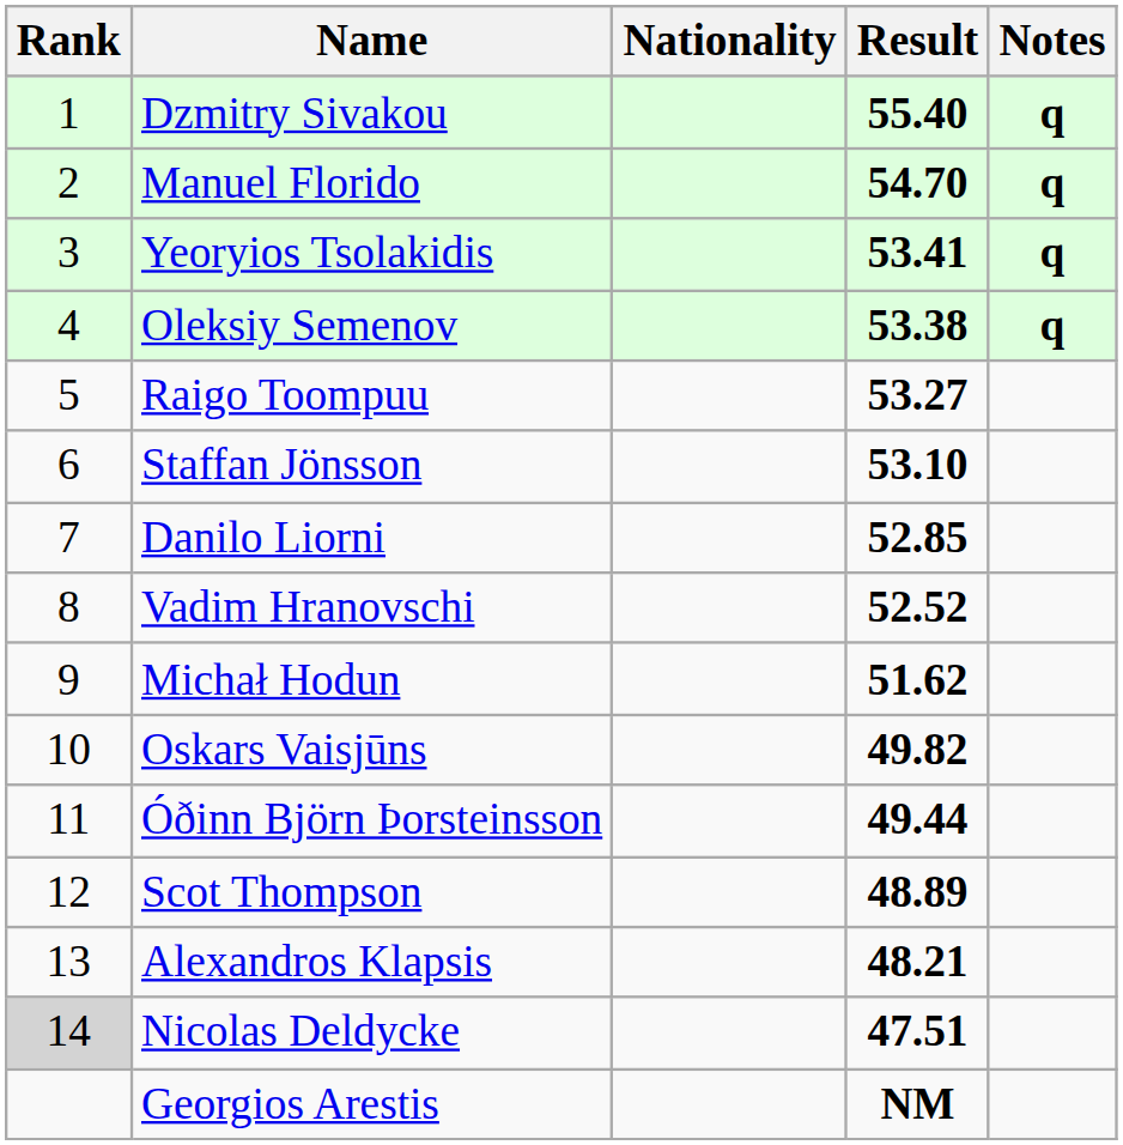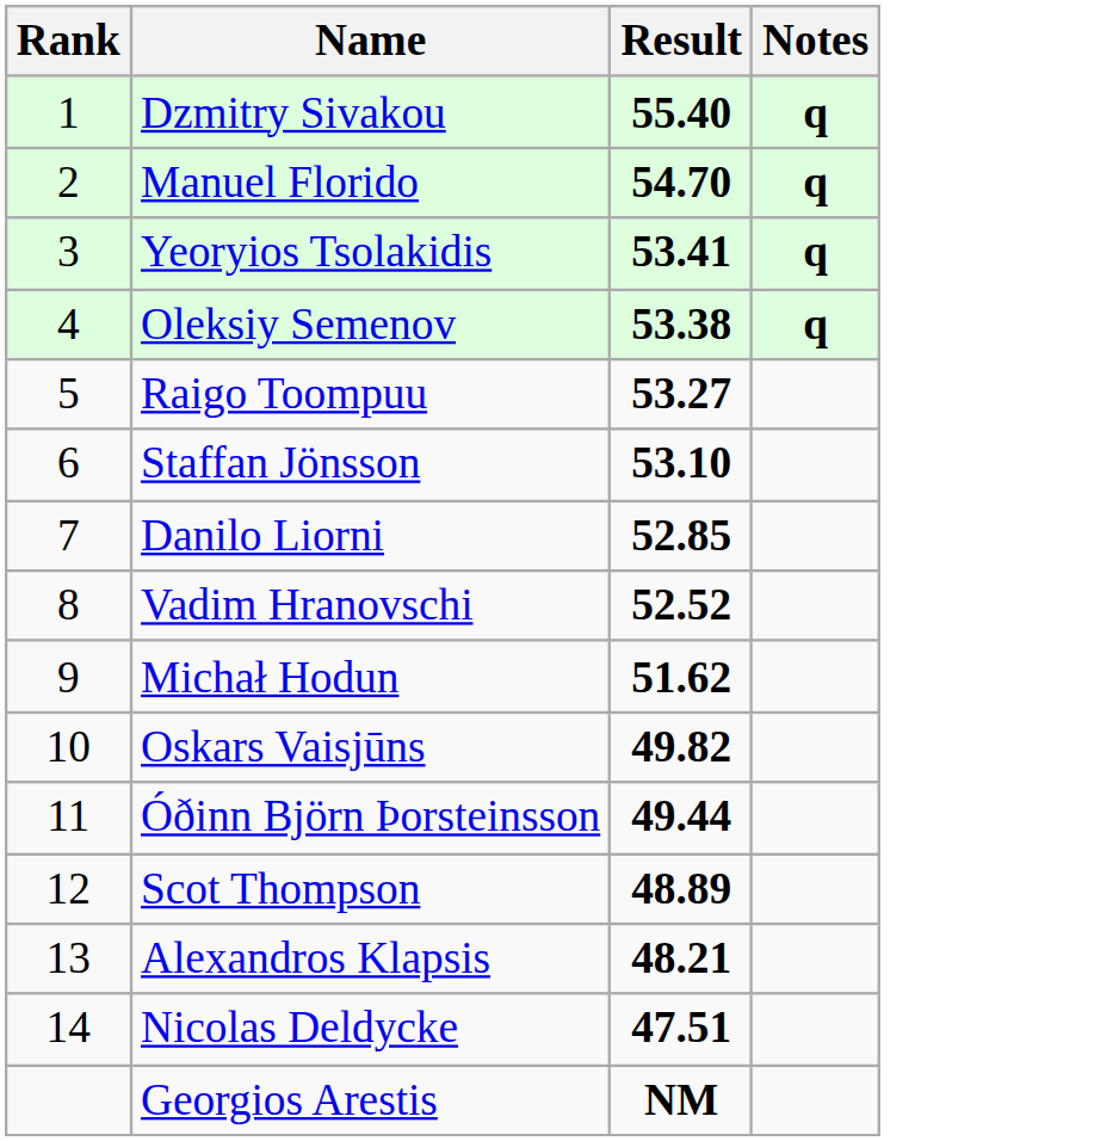 <table class="wikitable sortable" style="text-align:center">
 <tr>
 <th>Rank</th>
 <th>Name</th>
-<th>Nationality</th>
 <th>Result</th>
 <th>Notes</th>
 </tr>
 <tr bgcolor=ddffdd>
 <td>1</td>
 <td align=left><a href='#'>Dzmitry Sivakou</a></td>
-<td align=left></td>
 <td><strong>55.40</strong></td>
 <td><strong>q</strong></td>
 </tr>
 <tr bgcolor=ddffdd>
 <td>2</td>
 <td align=left><a href='#'>Manuel Florido</a></td>
-<td align=left></td>
 <td><strong>54.70</strong></td>
 <td><strong>q</strong></td>
 </tr>
 <tr bgcolor=ddffdd>
 <td>3</td>
 <td align=left><a href='#'>Yeoryios Tsolakidis</a></td>
-<td align=left></td>
 <td><strong>53.41</strong></td>
 <td><strong>q</strong></td>
 </tr>
 <tr bgcolor=ddffdd>
 <td>4</td>
 <td align=left><a href='#'>Oleksiy Semenov</a></td>
-<td align=left></td>
 <td><strong>53.38</strong></td>
 <td><strong>q</strong></td>
 </tr>
 <tr>
 <td>5</td>
 <td align=left><a href='#'>Raigo Toompuu</a></td>
-<td align=left></td>
 <td><strong>53.27</strong></td>
 <td></td>
 </tr>
 <tr>
 <td>6</td>
 <td align=left><a href='#'>Staffan Jönsson</a></td>
-<td align=left></td>
 <td><strong>53.10</strong></td>
 <td></td>
 </tr>
 <tr>
 <td>7</td>
 <td align=left><a href='#'>Danilo Liorni</a></td>
-<td align=left></td>
 <td><strong>52.85</strong></td>
 <td></td>
 </tr>
 <tr>
 <td>8</td>
 <td align=left><a href='#'>Vadim Hranovschi</a></td>
-<td align=left></td>
 <td><strong>52.52</strong></td>
 <td></td>
 </tr>
 <tr>
 <td>9</td>
 <td align=left><a href='#'>Michał Hodun</a></td>
-<td align=left></td>
 <td><strong>51.62</strong></td>
 <td></td>
 </tr>
 <tr>
 <td>10</td>
 <td align=left><a href='#'>Oskars Vaisjūns</a></td>
-<td align=left></td>
 <td><strong>49.82</strong></td>
 <td></td>
 </tr>
 <tr>
 <td>11</td>
 <td align=left><a href='#'>Óðinn Björn Þorsteinsson</a></td>
-<td align=left></td>
 <td><strong>49.44</strong></td>
 <td></td>
 </tr>
 <tr>
 <td>12</td>
 <td align=left><a href='#'>Scot Thompson</a></td>
-<td align=left></td>
 <td><strong>48.89</strong></td>
 <td></td>
 </tr>
 <tr>
 <td>13</td>
 <td align=left><a href='#'>Alexandros Klapsis</a></td>
-<td align=left></td>
 <td><strong>48.21</strong></td>
 <td></td>
 </tr>
 <tr>
-<td style="background: lightgrey;">14</td>
+<td>14</td>
 <td align=left><a href='#'>Nicolas Deldycke</a></td>
-<td align=left></td>
 <td><strong>47.51</strong></td>
 <td></td>
 </tr>
 <tr>
 <td></td>
 <td align=left><a href='#'>Georgios Arestis</a></td>
-<td align=left></td>
 <td><strong>NM</strong></td>
 <td></td>
 </tr>
 </table>
